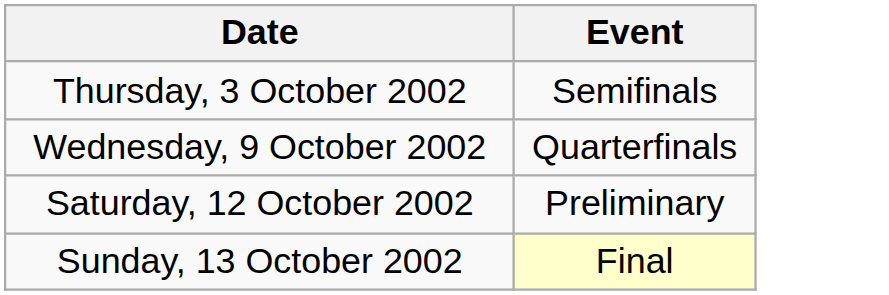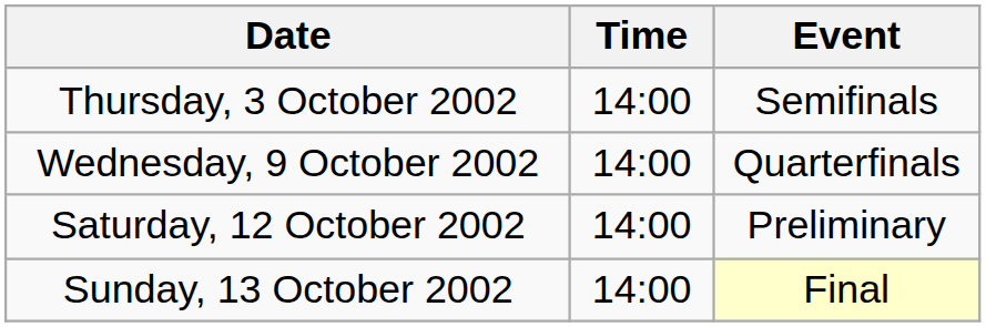 <table class = "wikitable" style="text-align:center;">
 <tr>
 <th width=220>Date</th>
+<th width=50>Time</th>
 <th width=100>Event</th>
 </tr>
 <tr>
 <td>Thursday, 3 October 2002</td>
+<td>14:00</td>
 <td>Semifinals</td>
 </tr>
 <tr>
 <td>Wednesday, 9 October 2002</td>
+<td>14:00</td>
 <td>Quarterfinals</td>
 </tr>
 <tr>
 <td>Saturday, 12 October 2002</td>
+<td>14:00</td>
 <td>Preliminary</td>
 </tr>
 <tr>
 <td>Sunday, 13 October 2002</td>
+<td>14:00</td>
 <td bgcolor=ffffcc>Final</td>
 </tr>
 </table>
